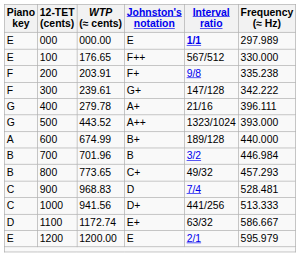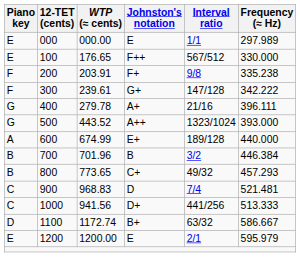 <table class="wikitable floatright">
 <tr>
 <th>Piano<br>key</th>
 <th>12-TET<br>(cents)</th>
 <th><em>WTP</em><br>(≈ cents)</th>
 <th><a href='#'>Johnston's<br>notation</a></th>
 <th><a href='#'>Interval<br>ratio</a></th>
 <th>Frequency<br>(≈ Hz)</th>
 </tr>
 <tr>
 <td>E</td>
 <td>000</td>
 <td>000.00</td>
 <td>E</td>
-<td><strong><a href='#'>1/1</a></strong></td>
+<td><a href='#'>1/1</a></td>
 <td>297.989</td>
 </tr>
 <tr>
 <td>E</td>
 <td>100</td>
 <td>176.65</td>
 <td>F++</td>
 <td>567/512</td>
 <td>330.000</td>
 </tr>
 <tr>
 <td>F</td>
 <td>200</td>
 <td>203.91</td>
 <td>F+</td>
 <td><a href='#'>9/8</a></td>
 <td>335.238</td>
 </tr>
 <tr>
 <td>F</td>
 <td>300</td>
 <td>239.61</td>
 <td>G+</td>
 <td>147/128</td>
 <td>342.222</td>
 </tr>
 <tr>
 <td>G</td>
 <td>400</td>
 <td>279.78</td>
 <td>A+</td>
 <td>21/16</td>
 <td>396.111</td>
 </tr>
 <tr>
 <td>G</td>
 <td>500</td>
 <td>443.52</td>
 <td>A++</td>
 <td>1323/1024</td>
 <td>393.000</td>
 </tr>
 <tr>
 <td>A</td>
 <td>600</td>
 <td>674.99</td>
-<td>B+</td>
+<td>E+</td>
 <td>189/128</td>
 <td>440.000</td>
 </tr>
 <tr>
 <td>B</td>
 <td>700</td>
 <td>701.96</td>
 <td>B</td>
 <td><a href='#'>3/2</a></td>
-<td>446.984</td>
+<td>446.384</td>
 </tr>
 <tr>
 <td>B</td>
 <td>800</td>
 <td>773.65</td>
 <td>C+</td>
 <td>49/32</td>
 <td>457.293</td>
 </tr>
 <tr>
 <td>C</td>
 <td>900</td>
 <td>968.83</td>
 <td>D</td>
 <td><a href='#'>7/4</a></td>
-<td>528.481</td>
+<td>521.481</td>
 </tr>
 <tr>
 <td>C</td>
 <td>1000</td>
 <td>941.56</td>
 <td>D+</td>
 <td>441/256</td>
 <td>513.333</td>
 </tr>
 <tr>
 <td>D</td>
 <td>1100</td>
 <td>1172.74</td>
-<td>E+</td>
+<td>B+</td>
 <td>63/32</td>
 <td>586.667</td>
 </tr>
 <tr>
 <td>E</td>
 <td>1200</td>
 <td>1200.00</td>
 <td>E</td>
 <td><a href='#'>2/1</a></td>
 <td>595.979</td>
 </tr>
 <tr>
 <td colspan="6"></td>
 </tr>
 </table>
